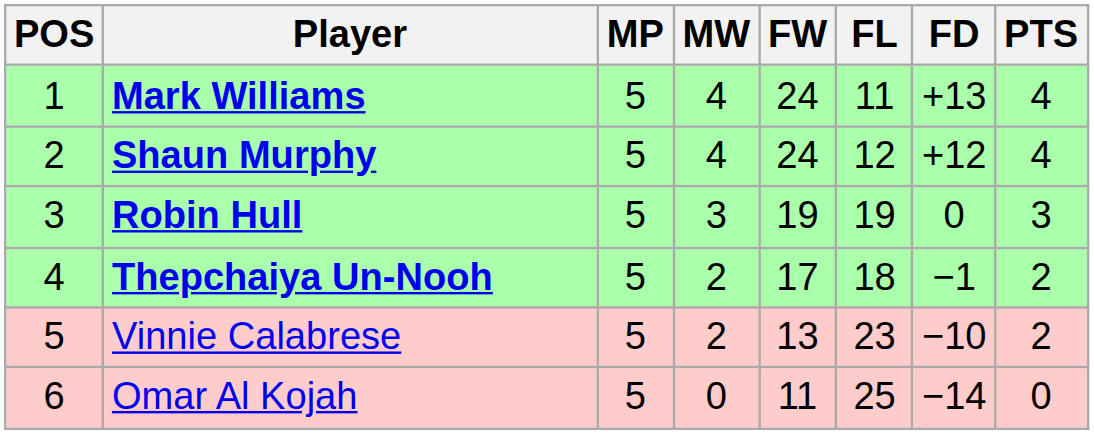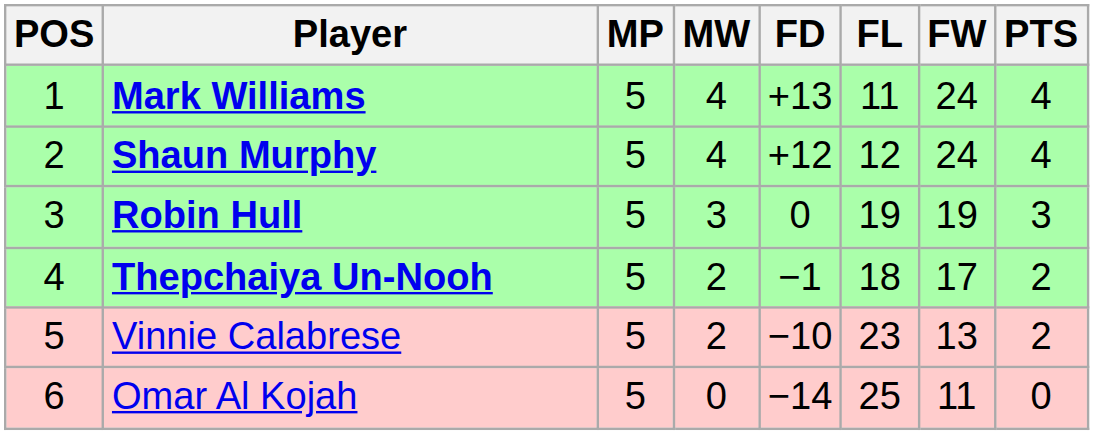 <table class="wikitable" style="text-align: center;">
 <tr>
 <th width=25>POS</th>
 <th width=200>Player</th>
 <th width=25>MP</th>
 <th width=25>MW</th>
+<th width=25>FD</th>
+<th width=25>FL</th>
 <th width=25>FW</th>
-<th width=25>FL</th>
-<th width=25>FD</th>
 <th width=25>PTS</th>
 </tr>
 <tr style="background:#aaffaa;">
 <td>1</td>
 <td style="text-align:left;"> <strong><a href='#'>Mark Williams</a></strong></td>
 <td>5</td>
 <td>4</td>
+<td>+13</td>
+<td>11</td>
 <td>24</td>
-<td>11</td>
-<td>+13</td>
 <td>4</td>
 </tr>
 <tr style="background:#aaffaa;">
 <td>2</td>
 <td style="text-align:left;"> <strong><a href='#'>Shaun Murphy</a></strong></td>
 <td>5</td>
 <td>4</td>
+<td>+12</td>
+<td>12</td>
 <td>24</td>
-<td>12</td>
-<td>+12</td>
 <td>4</td>
 </tr>
 <tr style="background:#aaffaa;">
 <td>3</td>
 <td style="text-align:left;"> <strong><a href='#'>Robin Hull</a></strong></td>
 <td>5</td>
 <td>3</td>
+<td>0</td>
 <td>19</td>
 <td>19</td>
-<td>0</td>
 <td>3</td>
 </tr>
 <tr style="background:#aaffaa;">
 <td>4</td>
 <td style="text-align:left;"> <strong><a href='#'>Thepchaiya Un-Nooh</a></strong></td>
 <td>5</td>
 <td>2</td>
+<td>−1</td>
+<td>18</td>
 <td>17</td>
-<td>18</td>
-<td>−1</td>
 <td>2</td>
 </tr>
 <tr style="background:#fcc;">
 <td>5</td>
 <td style="text-align:left;"> <a href='#'>Vinnie Calabrese</a></td>
 <td>5</td>
 <td>2</td>
+<td>−10</td>
+<td>23</td>
 <td>13</td>
-<td>23</td>
-<td>−10</td>
 <td>2</td>
 </tr>
 <tr style="background:#fcc;">
 <td>6</td>
 <td style="text-align:left;"> <a href='#'>Omar Al Kojah</a></td>
 <td>5</td>
 <td>0</td>
+<td>−14</td>
+<td>25</td>
 <td>11</td>
-<td>25</td>
-<td>−14</td>
 <td>0</td>
 </tr>
 </table>
